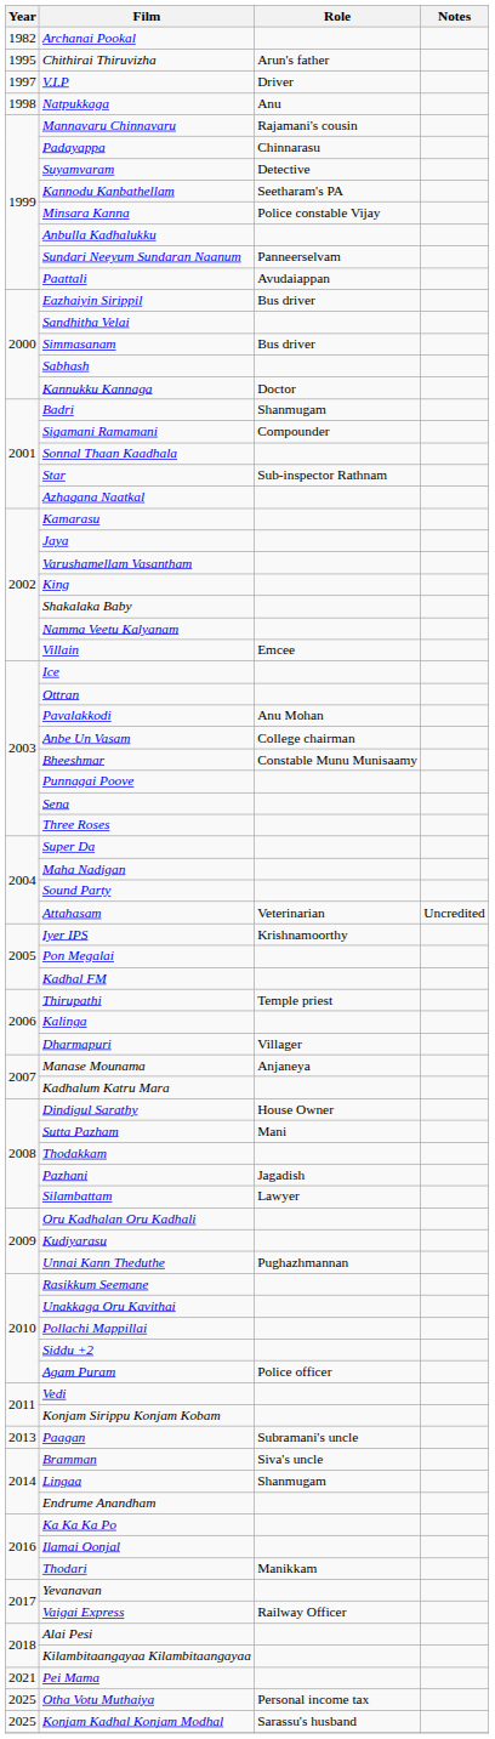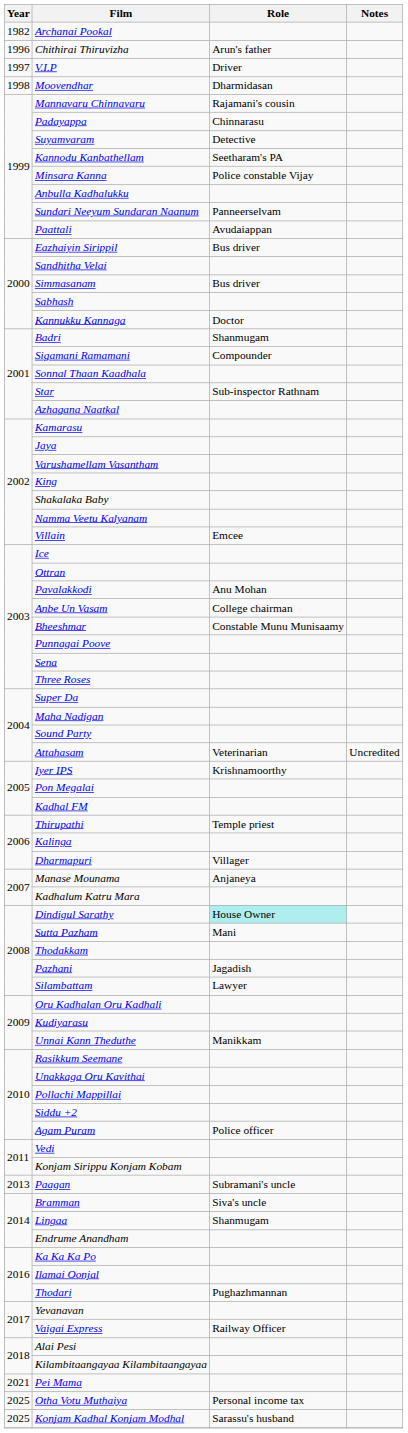 <table class="wikitable" style="font-size:100%;">
 <tr>
 <th>Year</th>
 <th>Film</th>
 <th>Role</th>
 <th>Notes</th>
 </tr>
 <tr>
 <td>1982</td>
 <td><em><a href='#'>Archanai Pookal</a></em></td>
 <td></td>
 <td></td>
 </tr>
 <tr>
-<td>1995</td>
+<td>1996</td>
 <td><em>Chithirai Thiruvizha</em></td>
 <td>Arun's father</td>
 <td></td>
 </tr>
 <tr>
 <td>1997</td>
 <td><em><a href='#'>V.I.P</a></em></td>
 <td>Driver</td>
 <td></td>
 </tr>
 <tr>
 <td>1998</td>
-<td><em><a href='#'>Natpukkaga</a></em></td>
-<td>Anu</td>
+<td><em><a href='#'>Moovendhar</a></em></td>
+<td>Dharmidasan</td>
 <td></td>
 </tr>
 <tr>
 <td rowspan="8">1999</td>
 <td><em><a href='#'>Mannavaru Chinnavaru</a></em></td>
 <td>Rajamani's cousin</td>
 <td></td>
 </tr>
 <tr>
 <td><em><a href='#'>Padayappa</a></em></td>
 <td>Chinnarasu</td>
 <td></td>
 </tr>
 <tr>
 <td><em><a href='#'>Suyamvaram</a></em></td>
 <td>Detective</td>
 <td></td>
 </tr>
 <tr>
 <td><em><a href='#'>Kannodu Kanbathellam</a></em></td>
 <td>Seetharam's PA</td>
 <td></td>
 </tr>
 <tr>
 <td><em><a href='#'>Minsara Kanna</a></em></td>
 <td>Police constable Vijay</td>
 <td></td>
 </tr>
 <tr>
 <td><em><a href='#'>Anbulla Kadhalukku</a></em></td>
 <td></td>
 <td></td>
 </tr>
 <tr>
 <td><em><a href='#'>Sundari Neeyum Sundaran Naanum</a></em></td>
 <td>Panneerselvam</td>
 <td></td>
 </tr>
 <tr>
 <td><em><a href='#'>Paattali</a></em></td>
 <td>Avudaiappan</td>
 <td></td>
 </tr>
 <tr>
 <td rowspan="5">2000</td>
 <td><em><a href='#'>Eazhaiyin Sirippil</a></em></td>
 <td>Bus driver</td>
 <td></td>
 </tr>
 <tr>
 <td><em><a href='#'>Sandhitha Velai</a></em></td>
 <td></td>
 <td></td>
 </tr>
 <tr>
 <td><em><a href='#'>Simmasanam</a></em></td>
 <td>Bus driver</td>
 <td></td>
 </tr>
 <tr>
 <td><em><a href='#'>Sabhash</a></em></td>
 <td></td>
 <td></td>
 </tr>
 <tr>
 <td><em><a href='#'>Kannukku Kannaga</a></em></td>
 <td>Doctor</td>
 <td></td>
 </tr>
 <tr>
 <td rowspan="5">2001</td>
 <td><em><a href='#'>Badri</a></em></td>
 <td>Shanmugam</td>
 <td></td>
 </tr>
 <tr>
 <td><em><a href='#'>Sigamani Ramamani</a></em></td>
 <td>Compounder</td>
 <td></td>
 </tr>
 <tr>
 <td><em><a href='#'>Sonnal Thaan Kaadhala</a></em></td>
 <td></td>
 <td></td>
 </tr>
 <tr>
 <td><em><a href='#'>Star</a></em></td>
 <td>Sub-inspector Rathnam</td>
 <td></td>
 </tr>
 <tr>
 <td><em><a href='#'>Azhagana Naatkal</a></em></td>
 <td></td>
 <td></td>
 </tr>
 <tr>
 <td rowspan="7">2002</td>
 <td><em><a href='#'>Kamarasu</a></em></td>
 <td></td>
 <td></td>
 </tr>
 <tr>
 <td><em><a href='#'>Jaya</a></em></td>
 <td></td>
 <td></td>
 </tr>
 <tr>
 <td><em><a href='#'>Varushamellam Vasantham</a></em></td>
 <td></td>
 <td></td>
 </tr>
 <tr>
 <td><em><a href='#'>King</a></em></td>
 <td></td>
 <td></td>
 </tr>
 <tr>
 <td><em>Shakalaka Baby</em></td>
 <td></td>
 <td></td>
 </tr>
 <tr>
 <td><em><a href='#'>Namma Veetu Kalyanam</a></em></td>
 <td></td>
 <td></td>
 </tr>
 <tr>
 <td><em><a href='#'>Villain</a></em></td>
 <td>Emcee</td>
 <td></td>
 </tr>
 <tr>
 <td rowspan="8">2003</td>
 <td><em><a href='#'>Ice</a></em></td>
 <td></td>
 <td></td>
 </tr>
 <tr>
 <td><em><a href='#'>Ottran</a></em></td>
 <td></td>
 <td></td>
 </tr>
 <tr>
 <td><em><a href='#'>Pavalakkodi</a></em></td>
 <td>Anu Mohan</td>
 <td></td>
 </tr>
 <tr>
 <td><em><a href='#'>Anbe Un Vasam</a></em></td>
 <td>College chairman</td>
 <td></td>
 </tr>
 <tr>
 <td><em><a href='#'>Bheeshmar</a></em></td>
 <td>Constable Munu Munisaamy</td>
 <td></td>
 </tr>
 <tr>
 <td><em><a href='#'>Punnagai Poove</a></em></td>
 <td></td>
 <td></td>
 </tr>
 <tr>
 <td><em><a href='#'>Sena</a></em></td>
 <td></td>
 <td></td>
 </tr>
 <tr>
 <td><em><a href='#'>Three Roses</a></em></td>
 <td></td>
 <td></td>
 </tr>
 <tr>
 <td rowspan="4">2004</td>
 <td><em><a href='#'>Super Da</a></em></td>
 <td></td>
 <td></td>
 </tr>
 <tr>
 <td><em><a href='#'>Maha Nadigan</a></em></td>
 <td></td>
 <td></td>
 </tr>
 <tr>
 <td><em><a href='#'>Sound Party</a></em></td>
 <td></td>
 <td></td>
 </tr>
 <tr>
 <td><em><a href='#'>Attahasam</a></em></td>
 <td>Veterinarian</td>
 <td>Uncredited</td>
 </tr>
 <tr>
 <td rowspan="3">2005</td>
 <td><em><a href='#'>Iyer IPS</a></em></td>
 <td>Krishnamoorthy</td>
 <td></td>
 </tr>
 <tr>
 <td><em><a href='#'>Pon Megalai</a></em></td>
 <td></td>
 <td></td>
 </tr>
 <tr>
 <td><em><a href='#'>Kadhal FM</a></em></td>
 <td></td>
 <td></td>
 </tr>
 <tr>
 <td rowspan="3">2006</td>
 <td><em><a href='#'>Thirupathi</a></em></td>
 <td>Temple priest</td>
 <td></td>
 </tr>
 <tr>
 <td><em><a href='#'>Kalinga</a></em></td>
 <td></td>
 <td></td>
 </tr>
 <tr>
 <td><em><a href='#'>Dharmapuri</a></em></td>
 <td>Villager</td>
 <td></td>
 </tr>
 <tr>
 <td rowspan="2">2007</td>
 <td><em>Manase Mounama</em></td>
 <td>Anjaneya</td>
 <td></td>
 </tr>
 <tr>
 <td><em>Kadhalum Katru Mara</em></td>
 <td></td>
 <td></td>
 </tr>
 <tr>
 <td rowspan="5">2008</td>
 <td><em><a href='#'>Dindigul Sarathy</a></em></td>
-<td>House Owner</td>
+<td style="background: paleturquoise;">House Owner</td>
 <td></td>
 </tr>
 <tr>
 <td><em><a href='#'>Sutta Pazham</a></em></td>
 <td>Mani</td>
 <td></td>
 </tr>
 <tr>
 <td><em><a href='#'>Thodakkam</a></em></td>
 <td></td>
 <td></td>
 </tr>
 <tr>
 <td><em><a href='#'>Pazhani</a></em></td>
 <td>Jagadish</td>
 <td></td>
 </tr>
 <tr>
 <td><em><a href='#'>Silambattam</a></em></td>
 <td>Lawyer</td>
 <td></td>
 </tr>
 <tr>
 <td rowspan="3">2009</td>
 <td><em><a href='#'>Oru Kadhalan Oru Kadhali</a></em></td>
 <td></td>
 <td></td>
 </tr>
 <tr>
 <td><em><a href='#'>Kudiyarasu</a></em></td>
 <td></td>
 <td></td>
 </tr>
 <tr>
 <td><em><a href='#'>Unnai Kann Theduthe</a></em></td>
-<td>Pughazhmannan</td>
+<td>Manikkam</td>
 <td></td>
 </tr>
 <tr>
 <td rowspan="5">2010</td>
 <td><a href='#'><em>Rasikkum Seemane</em></a></td>
 <td></td>
 <td></td>
 </tr>
 <tr>
 <td><em><a href='#'>Unakkaga Oru Kavithai</a></em></td>
 <td></td>
 <td></td>
 </tr>
 <tr>
 <td><em><a href='#'>Pollachi Mappillai</a></em></td>
 <td></td>
 <td></td>
 </tr>
 <tr>
 <td><em><a href='#'>Siddu +2</a></em></td>
 <td></td>
 <td></td>
 </tr>
 <tr>
 <td><em><a href='#'>Agam Puram</a></em></td>
 <td>Police officer</td>
 <td></td>
 </tr>
 <tr>
 <td rowspan="2">2011</td>
 <td><em><a href='#'>Vedi</a></em></td>
 <td></td>
 <td></td>
 </tr>
 <tr>
 <td><em>Konjam Sirippu Konjam Kobam</em></td>
 <td></td>
 <td></td>
 </tr>
 <tr>
 <td>2013</td>
 <td><em><a href='#'>Paagan</a></em></td>
 <td>Subramani's uncle</td>
 <td></td>
 </tr>
 <tr>
 <td rowspan="3">2014</td>
 <td><em><a href='#'>Bramman</a></em></td>
 <td>Siva's uncle</td>
 <td></td>
 </tr>
 <tr>
 <td><em><a href='#'>Lingaa</a></em></td>
 <td>Shanmugam</td>
 <td></td>
 </tr>
 <tr>
 <td><em>Endrume Anandham</em></td>
 <td></td>
 <td></td>
 </tr>
 <tr>
 <td rowspan="3">2016</td>
 <td><em><a href='#'>Ka Ka Ka Po</a></em></td>
 <td></td>
 <td></td>
 </tr>
 <tr>
 <td><em><a href='#'>Ilamai Oonjal</a></em></td>
 <td></td>
 <td></td>
 </tr>
 <tr>
 <td><em><a href='#'>Thodari</a></em></td>
-<td>Manikkam</td>
+<td>Pughazhmannan</td>
 <td></td>
 </tr>
 <tr>
 <td rowspan="2">2017</td>
 <td><em>Yevanavan</em></td>
 <td></td>
 <td></td>
 </tr>
 <tr>
 <td><em><a href='#'>Vaigai Express</a></em></td>
 <td>Railway Officer</td>
 <td></td>
 </tr>
 <tr>
 <td rowspan="2">2018</td>
 <td><em>Alai Pesi</em></td>
 <td></td>
 <td></td>
 </tr>
 <tr>
 <td><em>Kilambitaangayaa Kilambitaangayaa</em></td>
 <td></td>
 <td></td>
 </tr>
 <tr>
 <td>2021</td>
 <td><em><a href='#'>Pei Mama</a></em></td>
 <td></td>
 <td></td>
 </tr>
 <tr>
 <td>2025</td>
 <td><em><a href='#'>Otha Votu Muthaiya</a></em></td>
 <td>Personal income tax</td>
 <td></td>
 </tr>
 <tr>
 <td>2025</td>
 <td><em><a href='#'>Konjam Kadhal Konjam Modhal</a></em></td>
 <td>Sarassu's husband</td>
 <td></td>
 </tr>
 <tr>
 </tr>
 </table>
